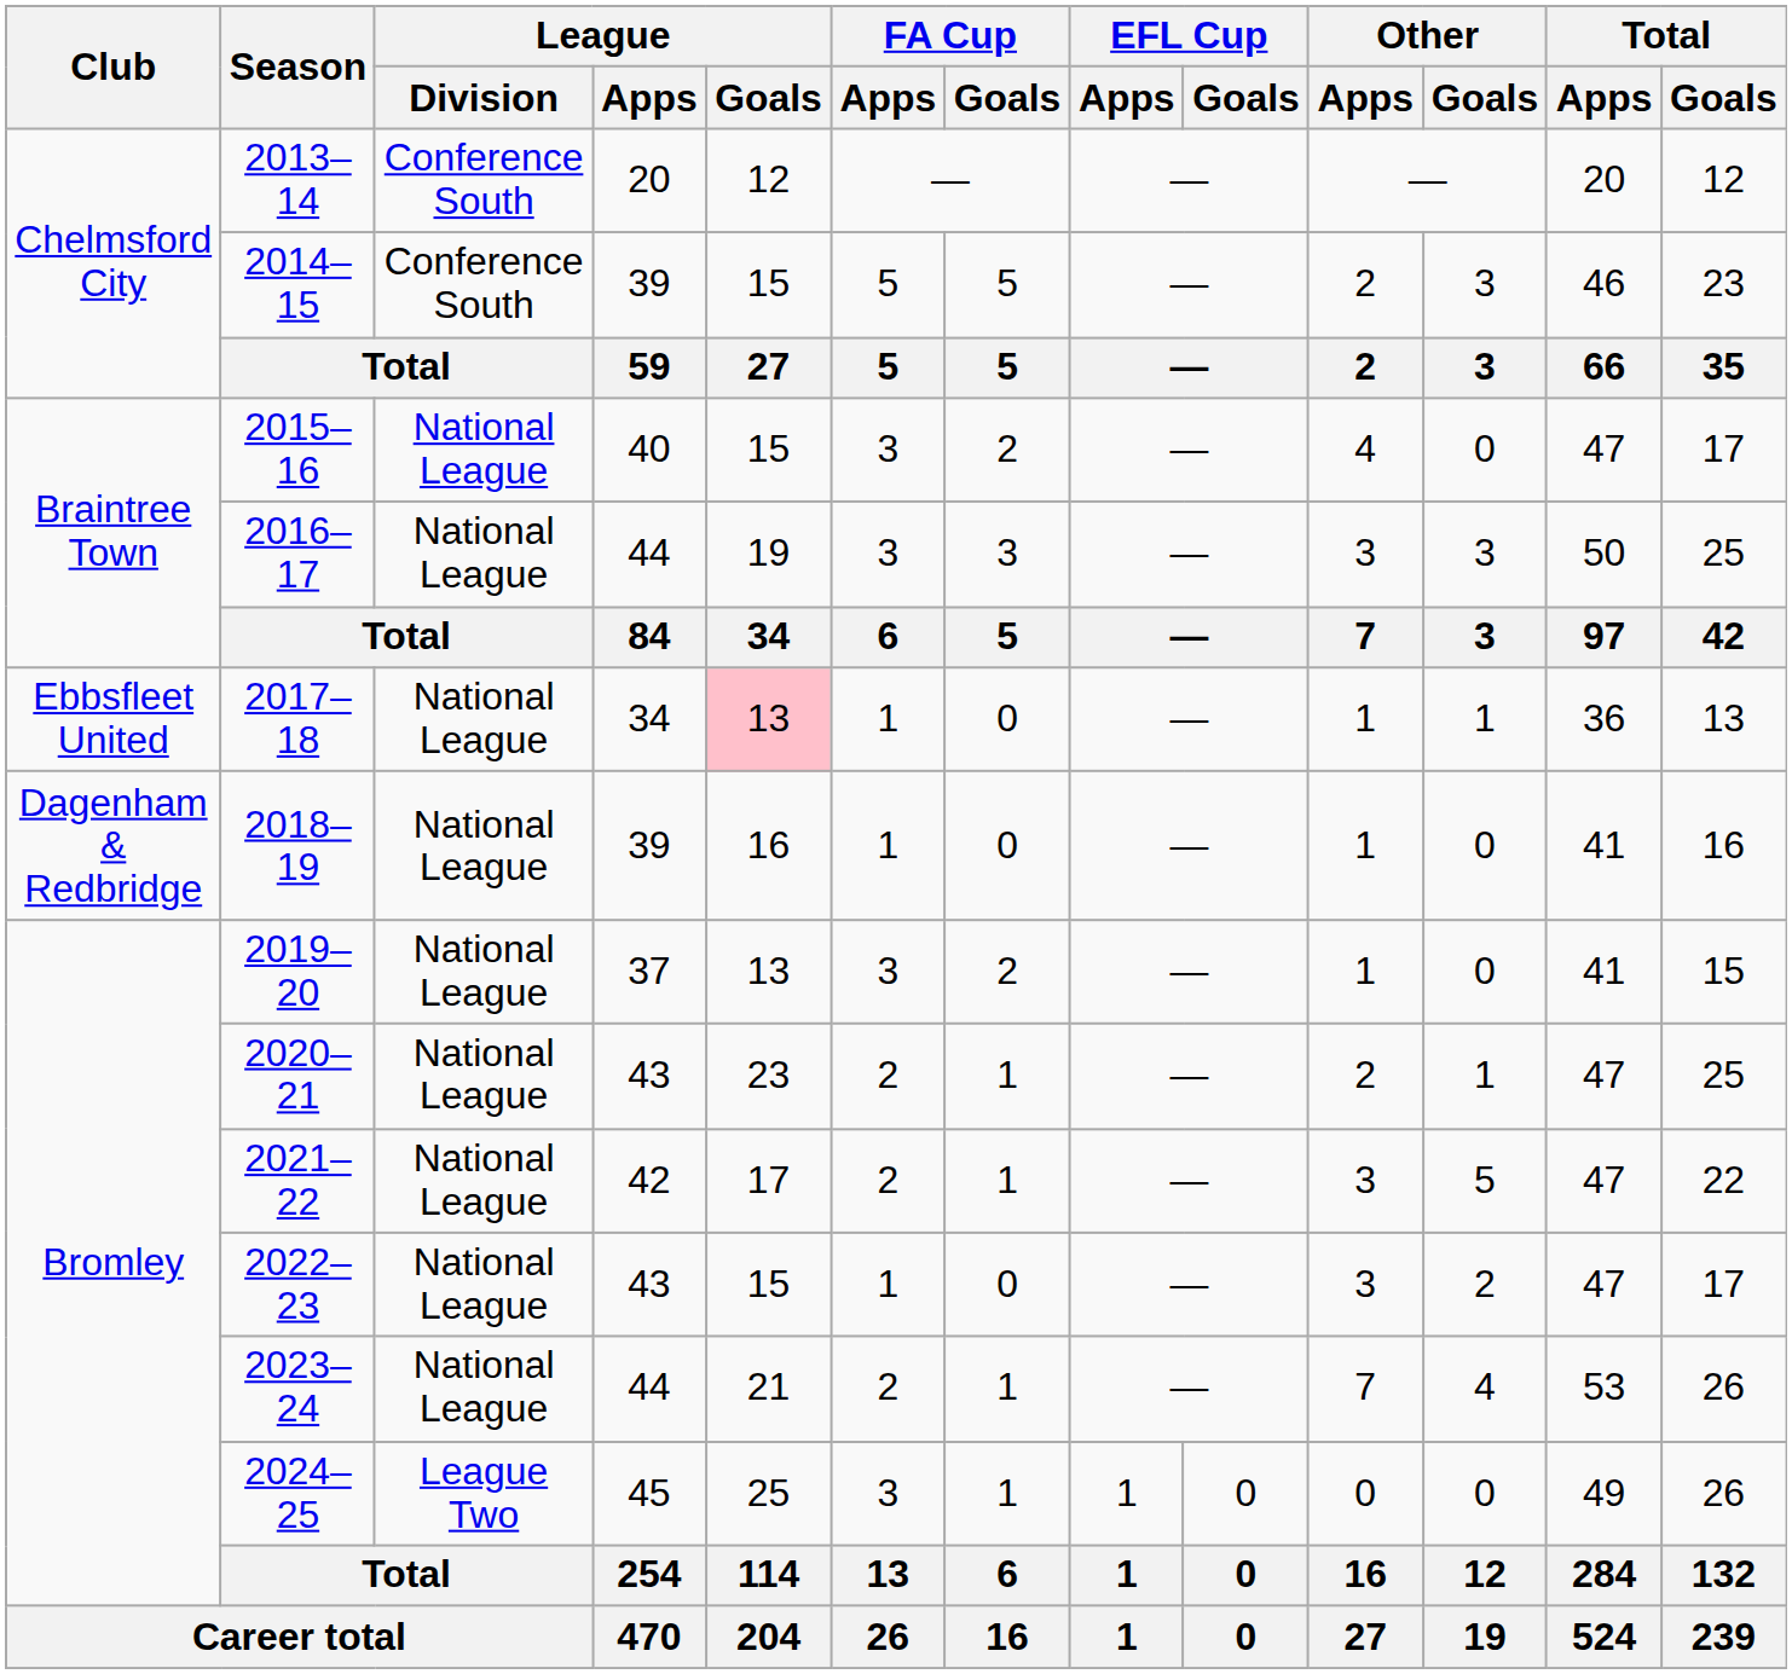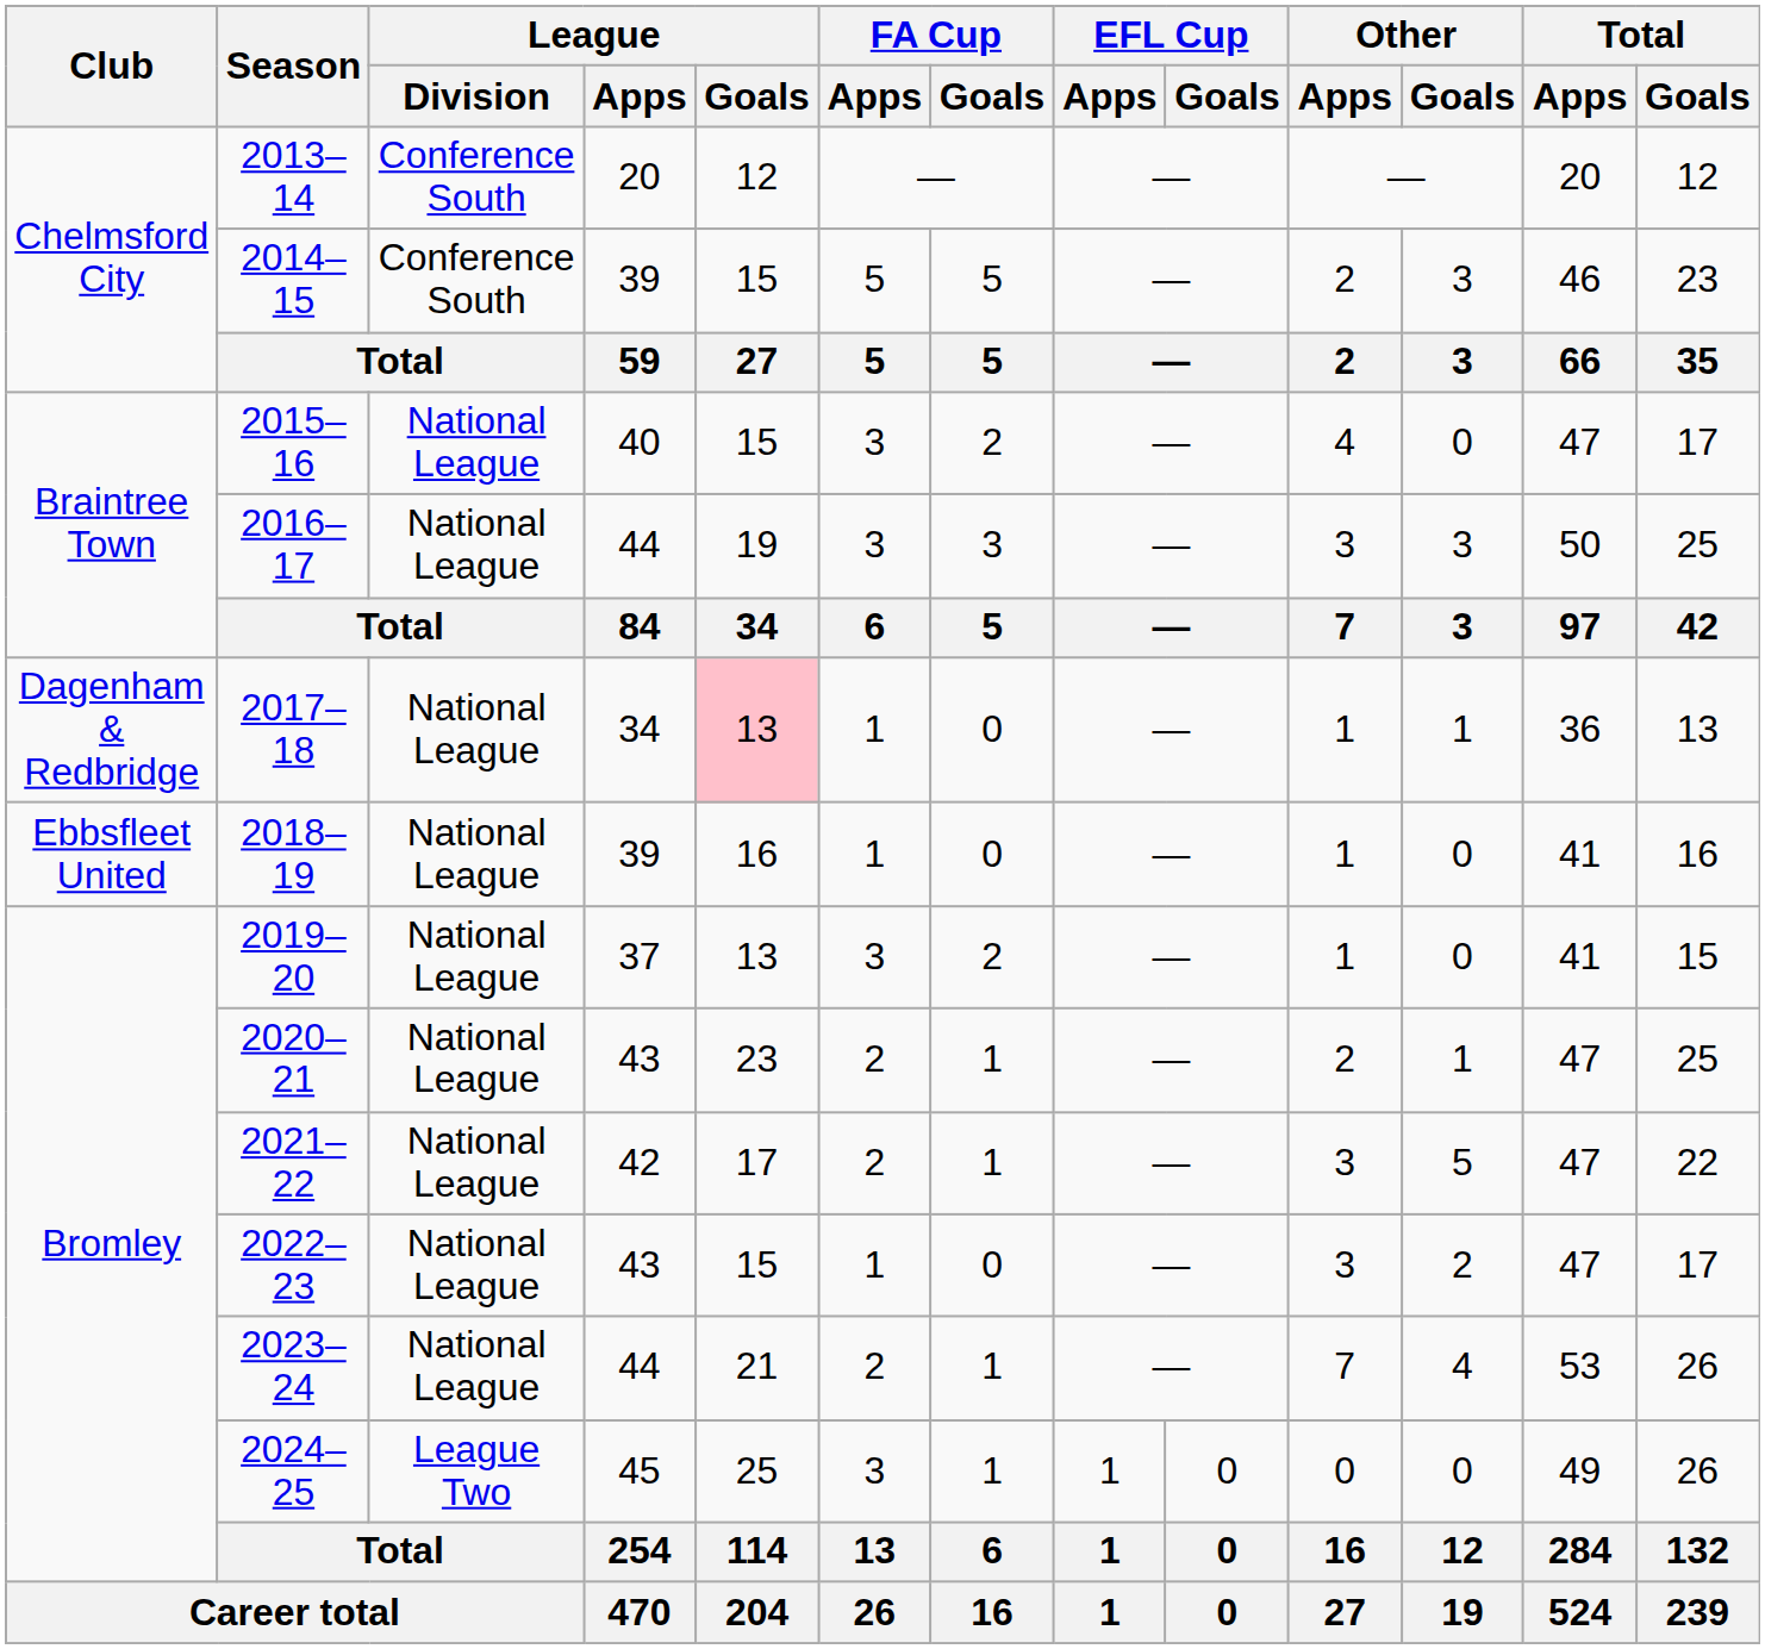 <table class="wikitable" style="text-align: center;">
 <tr>
 <th rowspan=2>Club</th>
 <th rowspan=2>Season</th>
 <th colspan=3>League</th>
 <th colspan=2><a href='#'>FA Cup</a></th>
 <th colspan=2><a href='#'>EFL Cup</a></th>
 <th colspan=2>Other</th>
 <th colspan=2>Total</th>
 </tr>
 <tr>
 <th>Division</th>
 <th>Apps</th>
 <th>Goals</th>
 <th>Apps</th>
 <th>Goals</th>
 <th>Apps</th>
 <th>Goals</th>
 <th>Apps</th>
 <th>Goals</th>
 <th>Apps</th>
 <th>Goals</th>
 </tr>
 <tr>
 <td rowspan=3><a href='#'>Chelmsford City</a></td>
 <td><a href='#'>2013–14</a></td>
 <td><a href='#'>Conference South</a></td>
 <td>20</td>
 <td>12</td>
 <td colspan=2>—</td>
 <td colspan=2>—</td>
 <td colspan=2>—</td>
 <td>20</td>
 <td>12</td>
 </tr>
 <tr>
 <td><a href='#'>2014–15</a></td>
 <td>Conference South</td>
 <td>39</td>
 <td>15</td>
 <td>5</td>
 <td>5</td>
 <td colspan=2>—</td>
 <td>2</td>
 <td>3</td>
 <td>46</td>
 <td>23</td>
 </tr>
 <tr>
 <th colspan=2>Total</th>
 <th>59</th>
 <th>27</th>
 <th>5</th>
 <th>5</th>
 <th colspan=2>—</th>
 <th>2</th>
 <th>3</th>
 <th>66</th>
 <th>35</th>
 </tr>
 <tr>
 <td rowspan=3><a href='#'>Braintree Town</a></td>
 <td><a href='#'>2015–16</a></td>
 <td><a href='#'>National League</a></td>
 <td>40</td>
 <td>15</td>
 <td>3</td>
 <td>2</td>
 <td colspan=2>—</td>
 <td>4</td>
 <td>0</td>
 <td>47</td>
 <td>17</td>
 </tr>
 <tr>
 <td><a href='#'>2016–17</a></td>
 <td>National League</td>
 <td>44</td>
 <td>19</td>
 <td>3</td>
 <td>3</td>
 <td colspan=2>—</td>
 <td>3</td>
 <td>3</td>
 <td>50</td>
 <td>25</td>
 </tr>
 <tr>
 <th colspan=2>Total</th>
 <th>84</th>
 <th>34</th>
 <th>6</th>
 <th>5</th>
 <th colspan=2>—</th>
 <th>7</th>
 <th>3</th>
 <th>97</th>
 <th>42</th>
 </tr>
 <tr>
-<td><a href='#'>Ebbsfleet United</a></td>
+<td><a href='#'>Dagenham & Redbridge</a></td>
 <td><a href='#'>2017–18</a></td>
 <td>National League</td>
 <td>34</td>
 <td style="background: pink;">13</td>
 <td>1</td>
 <td>0</td>
 <td colspan=2>—</td>
 <td>1</td>
 <td>1</td>
 <td>36</td>
 <td>13</td>
 </tr>
 <tr>
-<td><a href='#'>Dagenham & Redbridge</a></td>
+<td><a href='#'>Ebbsfleet United</a></td>
 <td><a href='#'>2018–19</a></td>
 <td>National League</td>
 <td>39</td>
 <td>16</td>
 <td>1</td>
 <td>0</td>
 <td colspan=2>—</td>
 <td>1</td>
 <td>0</td>
 <td>41</td>
 <td>16</td>
 </tr>
 <tr>
 <td rowspan=7><a href='#'>Bromley</a></td>
 <td><a href='#'>2019–20</a></td>
 <td>National League</td>
 <td>37</td>
 <td>13</td>
 <td>3</td>
 <td>2</td>
 <td colspan=2>—</td>
 <td>1</td>
 <td>0</td>
 <td>41</td>
 <td>15</td>
 </tr>
 <tr>
 <td><a href='#'>2020–21</a></td>
 <td>National League</td>
 <td>43</td>
 <td>23</td>
 <td>2</td>
 <td>1</td>
 <td colspan=2>—</td>
 <td>2</td>
 <td>1</td>
 <td>47</td>
 <td>25</td>
 </tr>
 <tr>
 <td><a href='#'>2021–22</a></td>
 <td>National League</td>
 <td>42</td>
 <td>17</td>
 <td>2</td>
 <td>1</td>
 <td colspan=2>—</td>
 <td>3</td>
 <td>5</td>
 <td>47</td>
 <td>22</td>
 </tr>
 <tr>
 <td><a href='#'>2022–23</a></td>
 <td>National League</td>
 <td>43</td>
 <td>15</td>
 <td>1</td>
 <td>0</td>
 <td colspan=2>—</td>
 <td>3</td>
 <td>2</td>
 <td>47</td>
 <td>17</td>
 </tr>
 <tr>
 <td><a href='#'>2023–24</a></td>
 <td>National League</td>
 <td>44</td>
 <td>21</td>
 <td>2</td>
 <td>1</td>
 <td colspan=2>—</td>
 <td>7</td>
 <td>4</td>
 <td>53</td>
 <td>26</td>
 </tr>
 <tr>
 <td><a href='#'>2024–25</a></td>
 <td><a href='#'>League Two</a></td>
 <td>45</td>
 <td>25</td>
 <td>3</td>
 <td>1</td>
 <td>1</td>
 <td>0</td>
 <td>0</td>
 <td>0</td>
 <td>49</td>
 <td>26</td>
 </tr>
 <tr>
 <th colspan=2>Total</th>
 <th>254</th>
 <th>114</th>
 <th>13</th>
 <th>6</th>
 <th>1</th>
 <th>0</th>
 <th>16</th>
 <th>12</th>
 <th>284</th>
 <th>132</th>
 </tr>
 <tr>
 <th colspan=3>Career total</th>
 <th>470</th>
 <th>204</th>
 <th>26</th>
 <th>16</th>
 <th>1</th>
 <th>0</th>
 <th>27</th>
 <th>19</th>
 <th>524</th>
 <th>239</th>
 </tr>
 </table>
